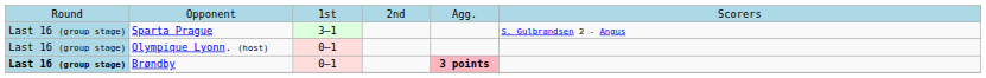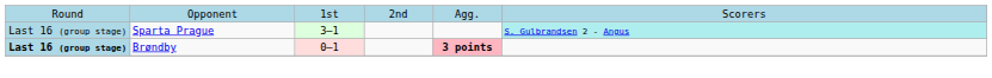 <table class="wikitable" style="text-align:center">
 <tr bgcolor=lightblue>
 <td width=150px>Round</td>
 <td width=200px>Opponent</td>
 <td width=80px>1st</td>
 <td width=80px>2nd</td>
 <td width=80px>Agg.</td>
 <td width=600px>Scorers</td>
 </tr>
 <tr>
 <td bgcolor=lightblue>Last 16 <small>(group stage)</small></td>
 <td align=left> <a href='#'>Sparta Prague</a></td>
 <td bgcolor="#ddffdd">3–1</td>
 <td></td>
 <td></td>
-<td align=left><small><a href='#'>S. Gulbrandsen</a> 2 - <a href='#'>Angus</a></small></td>
-</tr>
-<tr>
-<td bgcolor=lightblue>Last 16 <small>(group stage)</small></td>
-<td align=left> <a href='#'>Olympique Lyonn</a>. <small>(host)</small></td>
-<td bgcolor="#ffdddd">0–1</td>
-<td></td>
-<td></td>
-<td align=left></td>
+<td align=left style="background: paleturquoise;"><small><a href='#'>S. Gulbrandsen</a> 2 - <a href='#'>Angus</a></small></td>
 </tr>
 <tr>
 <td bgcolor=lightblue><strong>Last 16 <small>(group stage)</small></strong></td>
 <td align=left> <a href='#'>Brøndby</a></td>
 <td bgcolor="#ffdddd">0–1</td>
 <td></td>
 <td bgcolor=lightpink><strong>3 points</strong></td>
 <td align=left></td>
 </tr>
 <tr>
 </tr>
 </table>
